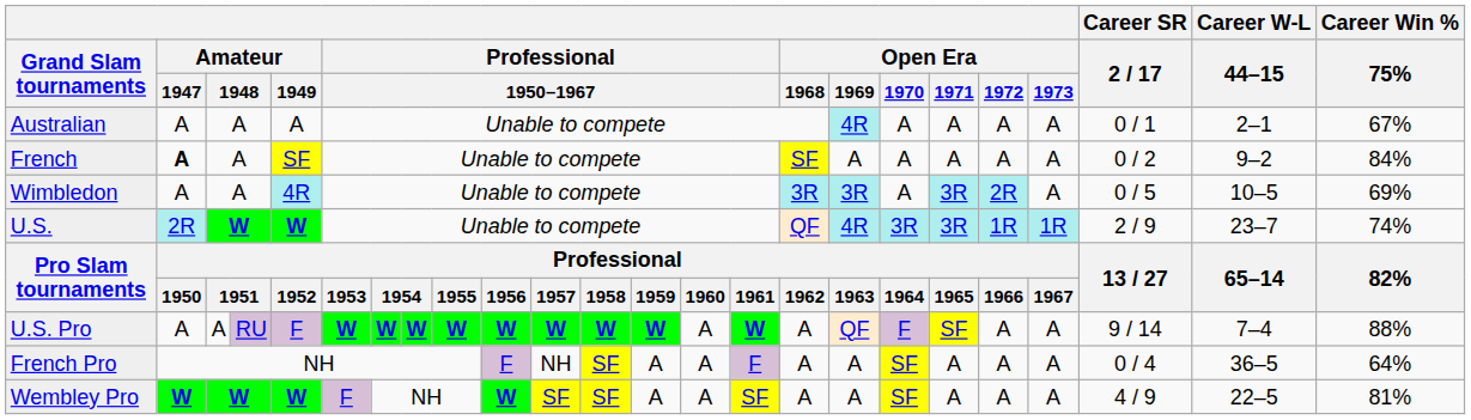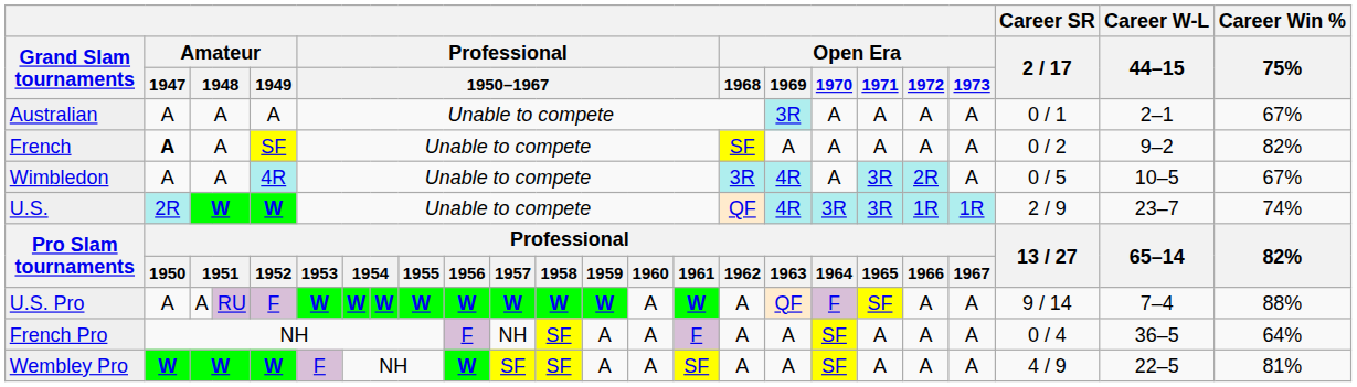 <table class=wikitable style=font-size:95%;text-align:center>
 <tr>
 <th colspan=21></th>
 <th>Career SR</th>
 <th>Career W-L</th>
 <th>Career Win %</th>
 </tr>
 <tr>
 <th rowspan="2" style="width:100px;"><a href='#'>Grand Slam tournaments</a></th>
 <th colspan=4>Amateur</th>
 <th colspan=10>Professional</th>
 <th colspan=6>Open Era</th>
 <th rowspan=2>2 / 17</th>
 <th rowspan=2>44–15</th>
 <th rowspan=2>75%</th>
 </tr>
 <tr>
 <th><small>1947</small></th>
 <th colspan=2><small>1948</small></th>
 <th><small>1949</small></th>
 <th colspan=10><small>1950–1967</small></th>
 <th><small>1968</small></th>
 <th><small>1969</small></th>
 <th><small><a href='#'>1970</a></small></th>
 <th><small><a href='#'>1971</a></small></th>
 <th><small><a href='#'>1972</a></small></th>
 <th><small><a href='#'>1973</a></small></th>
 </tr>
 <tr>
 <td style="background:#efefef; text-align:left;"><a href='#'>Australian</a></td>
 <td>A</td>
 <td colspan=2>A</td>
 <td>A</td>
 <td colspan=11><em>Unable to compete</em></td>
-<td style="background:#afeeee;"><a href='#'>4R</a></td>
+<td style="background:#afeeee;"><a href='#'>3R</a></td>
 <td>A</td>
 <td>A</td>
 <td>A</td>
 <td>A</td>
 <td>0 / 1</td>
 <td>2–1</td>
 <td>67%</td>
 </tr>
 <tr>
 <td style="background:#efefef; text-align:left;"><a href='#'>French</a></td>
 <td><strong>A</strong></td>
 <td colspan=2>A</td>
 <td style="background:yellow;"><a href='#'>SF</a></td>
 <td colspan=10><em>Unable to compete</em></td>
 <td style="background:yellow;"><a href='#'>SF</a></td>
 <td>A</td>
 <td>A</td>
 <td>A</td>
 <td>A</td>
 <td>A</td>
 <td>0 / 2</td>
 <td>9–2</td>
-<td>84%</td>
+<td>82%</td>
 </tr>
 <tr>
 <td style="background:#efefef; text-align:left;"><a href='#'>Wimbledon</a></td>
 <td>A</td>
 <td colspan=2>A</td>
 <td style="background:#afeeee;"><a href='#'>4R</a></td>
 <td colspan=10><em>Unable to compete</em></td>
 <td style="background:#afeeee;"><a href='#'>3R</a></td>
-<td style="background:#afeeee;"><a href='#'>3R</a></td>
+<td style="background:#afeeee;"><a href='#'>4R</a></td>
 <td>A</td>
 <td style="background:#afeeee;"><a href='#'>3R</a></td>
 <td style="background:#afeeee;"><a href='#'>2R</a></td>
 <td>A</td>
 <td>0 / 5</td>
 <td>10–5</td>
-<td>69%</td>
+<td>67%</td>
 </tr>
 <tr>
 <td style="background:#efefef; text-align:left;"><a href='#'>U.S.</a></td>
 <td style="background:#afeeee;"><a href='#'>2R</a></td>
 <td colspan=2 style="background:#0f0;"><a href='#'><strong>W</strong></a></td>
 <td style="background:#0f0;"><a href='#'><strong>W</strong></a></td>
 <td colspan=10><em>Unable to compete</em></td>
 <td style="background:#ffebcd;"><a href='#'>QF</a></td>
 <td style="background:#afeeee;"><a href='#'>4R</a></td>
 <td style="background:#afeeee;"><a href='#'>3R</a></td>
 <td style="background:#afeeee;"><a href='#'>3R</a></td>
 <td style="background:#afeeee;"><a href='#'>1R</a></td>
 <td style="background:#afeeee;"><a href='#'>1R</a></td>
 <td>2 / 9</td>
 <td>23–7</td>
 <td>74%</td>
 </tr>
 <tr>
 <th rowspan="2" style="width:100px;"><a href='#'>Pro Slam tournaments</a></th>
 <th colspan=20>Professional</th>
 <th rowspan=2>13 / 27</th>
 <th rowspan=2>65–14</th>
 <th rowspan=2>82%</th>
 </tr>
 <tr>
 <th><small>1950</small></th>
 <th colspan=2><small>1951</small></th>
 <th><small>1952</small></th>
 <th><small>1953</small></th>
 <th colspan=2><small>1954</small></th>
 <th><small>1955</small></th>
 <th><small>1956</small></th>
 <th><small>1957</small></th>
 <th><small>1958</small></th>
 <th><small>1959</small></th>
 <th><small>1960</small></th>
 <th><small>1961</small></th>
 <th><small>1962</small></th>
 <th><small>1963</small></th>
 <th><small>1964</small></th>
 <th><small>1965</small></th>
 <th><small>1966</small></th>
 <th><small>1967</small></th>
 </tr>
 <tr>
 <td style="background:#efefef; text-align:left;"><a href='#'>U.S. Pro</a></td>
 <td>A</td>
 <td>A</td>
 <td style="background:thistle;"><a href='#'>RU</a></td>
 <td style="background:thistle;"><a href='#'>F</a></td>
 <td style="background:#0f0;"><a href='#'><strong>W</strong></a></td>
 <td style="background:#0f0;"><a href='#'><strong>W</strong></a></td>
 <td style="background:#0f0;"><a href='#'><strong>W</strong></a></td>
 <td style="background:#0f0;"><a href='#'><strong>W</strong></a></td>
 <td style="background:#0f0;"><a href='#'><strong>W</strong></a></td>
 <td style="background:#0f0;"><a href='#'><strong>W</strong></a></td>
 <td style="background:#0f0;"><a href='#'><strong>W</strong></a></td>
 <td style="background:#0f0;"><a href='#'><strong>W</strong></a></td>
 <td>A</td>
 <td style="background:#0f0;"><a href='#'><strong>W</strong></a></td>
 <td>A</td>
 <td style="background:#ffebcd;"><a href='#'>QF</a></td>
 <td style="background:thistle;"><a href='#'>F</a></td>
 <td style="background:yellow;"><a href='#'>SF</a></td>
 <td>A</td>
 <td>A</td>
 <td>9 / 14</td>
 <td>7–4</td>
 <td>88%</td>
 </tr>
 <tr>
 <td style="background:#efefef; text-align:left;"><a href='#'>French Pro</a></td>
 <td colspan=8>NH</td>
 <td style="background:thistle;"><a href='#'>F</a></td>
 <td>NH</td>
 <td style="background:yellow;"><a href='#'>SF</a></td>
 <td>A</td>
 <td>A</td>
 <td style="background:thistle;"><a href='#'>F</a></td>
 <td>A</td>
 <td>A</td>
 <td style="background:yellow;"><a href='#'>SF</a></td>
 <td>A</td>
 <td>A</td>
 <td>A</td>
 <td>0 / 4</td>
 <td>36–5</td>
 <td>64%</td>
 </tr>
 <tr>
 <td style="background:#efefef; text-align:left;"><a href='#'>Wembley Pro</a></td>
 <td style="background:#0f0;"><a href='#'><strong>W</strong></a></td>
 <td colspan=2 style="background:#0f0;"><a href='#'><strong>W</strong></a></td>
 <td style="background:#0f0;"><a href='#'><strong>W</strong></a></td>
 <td style="background:thistle;"><a href='#'>F</a></td>
 <td colspan=3>NH</td>
 <td style="background:#0f0;"><a href='#'><strong>W</strong></a></td>
 <td style="background:yellow;"><a href='#'>SF</a></td>
 <td style="background:yellow;"><a href='#'>SF</a></td>
 <td>A</td>
 <td>A</td>
 <td style="background:yellow;"><a href='#'>SF</a></td>
 <td>A</td>
 <td>A</td>
 <td style="background:yellow;"><a href='#'>SF</a></td>
 <td>A</td>
 <td>A</td>
 <td>A</td>
 <td>4 / 9</td>
 <td>22–5</td>
 <td>81%</td>
 </tr>
 </table>
